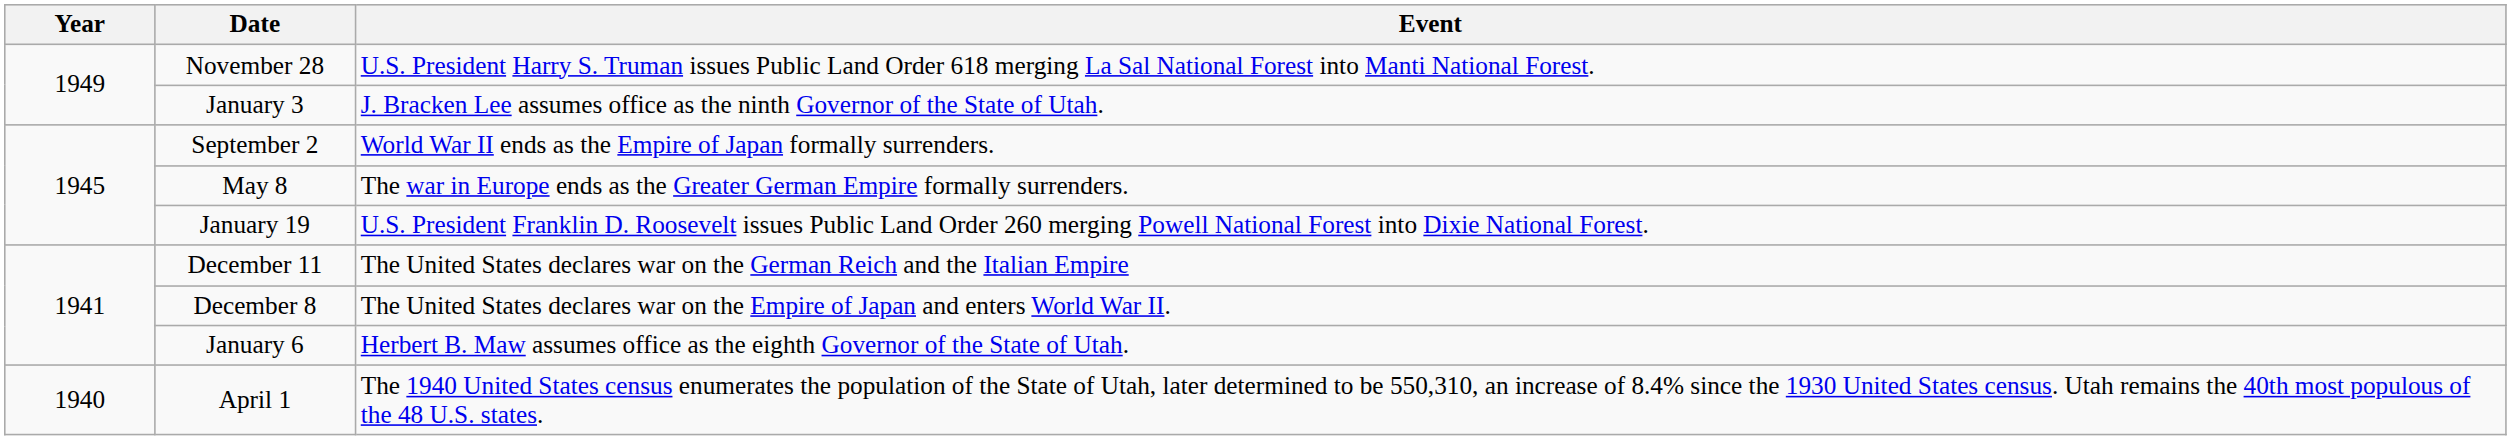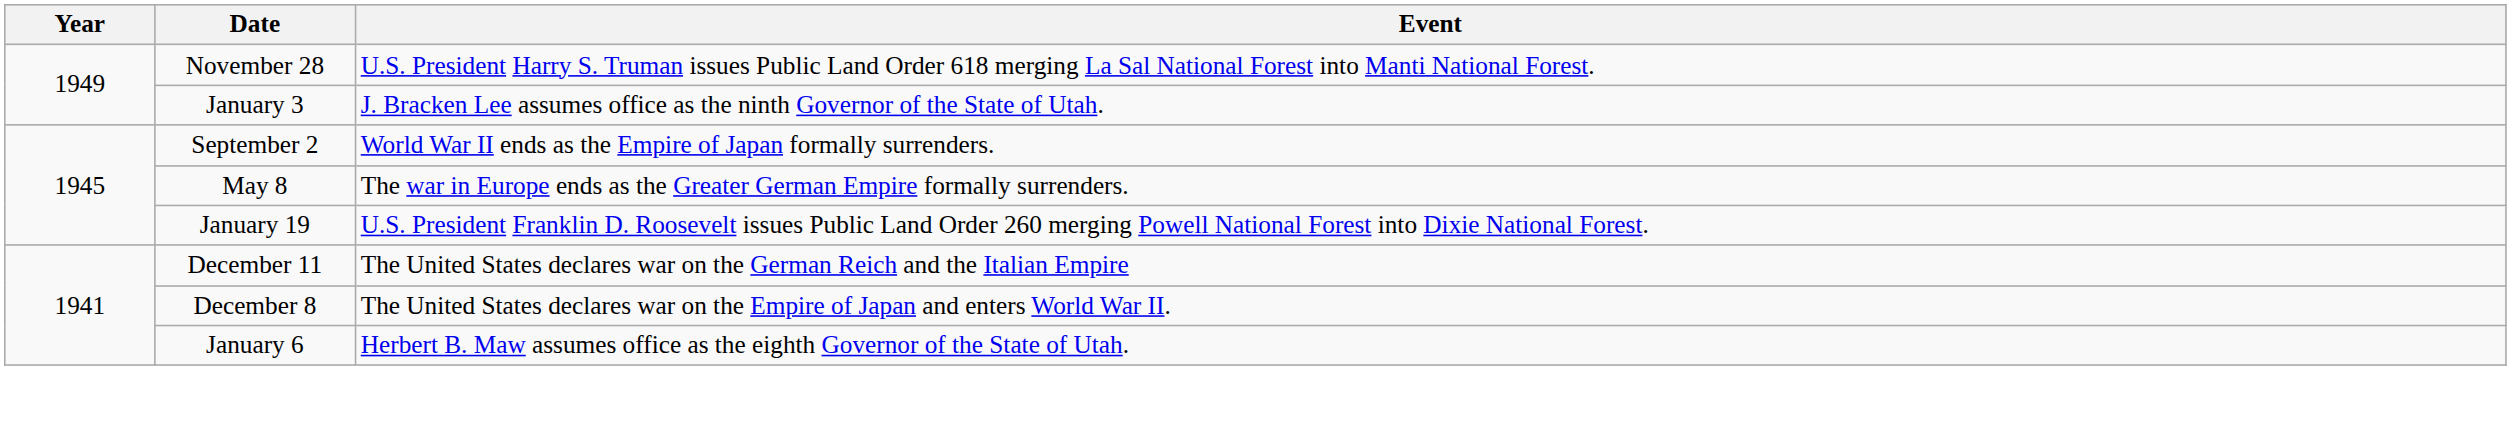 <table class="wikitable" style="width:100%;">
 <tr>
 <th style="width:6%">Year</th>
 <th style="width:8%">Date</th>
 <th style="width:86%">Event</th>
 </tr>
 <tr>
 <td align=center rowspan=2>1949</td>
 <td align=center>November 28</td>
 <td><a href='#'>U.S. President</a> <a href='#'>Harry S. Truman</a> issues Public Land Order 618 merging <a href='#'>La Sal National Forest</a> into <a href='#'>Manti National Forest</a>.</td>
 </tr>
 <tr>
 <td align=center>January 3</td>
 <td><a href='#'>J. Bracken Lee</a> assumes office as the ninth <a href='#'>Governor of the State of Utah</a>.</td>
 </tr>
 <tr>
 <td align=center rowspan=3>1945</td>
 <td align=center>September 2</td>
 <td><a href='#'>World War II</a> ends as the <a href='#'>Empire of Japan</a> formally surrenders.</td>
 </tr>
 <tr>
 <td align=center>May 8</td>
 <td>The <a href='#'>war in Europe</a> ends as the <a href='#'>Greater German Empire</a> formally surrenders.</td>
 </tr>
 <tr>
 <td align=center>January 19</td>
 <td><a href='#'>U.S. President</a> <a href='#'>Franklin D. Roosevelt</a> issues Public Land Order 260 merging <a href='#'>Powell National Forest</a> into <a href='#'>Dixie National Forest</a>.</td>
 </tr>
 <tr>
 <td align=center rowspan=3>1941</td>
 <td align=center>December 11</td>
 <td>The United States declares war on the <a href='#'>German Reich</a> and the <a href='#'>Italian Empire</a></td>
 </tr>
 <tr>
 <td align=center>December 8</td>
 <td>The United States declares war on the <a href='#'>Empire of Japan</a> and enters <a href='#'>World War II</a>.</td>
 </tr>
 <tr>
 <td align=center>January 6</td>
 <td><a href='#'>Herbert B. Maw</a> assumes office as the eighth <a href='#'>Governor of the State of Utah</a>.</td>
 </tr>
-<tr>
-<td align=center rowspan=1>1940</td>
-<td align=center>April 1</td>
-<td>The <a href='#'>1940 United States census</a> enumerates the population of the State of Utah, later determined to be 550,310, an increase of 8.4% since the <a href='#'>1930 United States census</a>. Utah remains the <a href='#'>40th most populous of the 48 U.S. states</a>.</td>
-</tr>
 </table>
